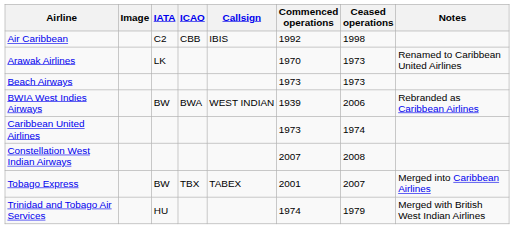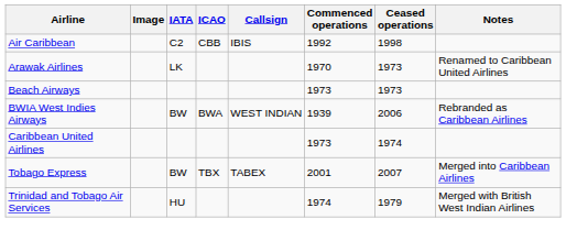 <table class="wikitable sortable" style="border-collapse:collapse; margin:auto;" border="1" cellpadding="3">
 <tr valign="middle">
 <th style="width:175px;">Airline</th>
 <th>Image</th>
 <th><a href='#'>IATA</a></th>
 <th><a href='#'>ICAO</a></th>
 <th><a href='#'>Callsign</a></th>
 <th>Commenced<br>operations</th>
 <th>Ceased<br>operations</th>
 <th style="width:175px;">Notes</th>
 </tr>
 <tr>
 <td><a href='#'>Air Caribbean</a></td>
 <td></td>
 <td>C2</td>
 <td>CBB</td>
 <td>IBIS</td>
 <td>1992</td>
 <td>1998</td>
 <td></td>
 </tr>
 <tr>
 <td><a href='#'>Arawak Airlines</a></td>
 <td></td>
 <td>LK</td>
 <td></td>
 <td></td>
 <td>1970</td>
 <td>1973</td>
 <td>Renamed to Caribbean United Airlines</td>
 </tr>
 <tr>
 <td><a href='#'>Beach Airways</a></td>
 <td></td>
 <td></td>
 <td></td>
 <td></td>
 <td>1973</td>
 <td>1973</td>
 <td></td>
 </tr>
 <tr>
 <td><a href='#'>BWIA West Indies Airways</a></td>
 <td></td>
 <td>BW</td>
 <td>BWA</td>
 <td>WEST INDIAN</td>
 <td>1939</td>
 <td>2006</td>
 <td>Rebranded as <a href='#'>Caribbean Airlines</a></td>
 </tr>
 <tr>
 <td><a href='#'>Caribbean United Airlines</a></td>
 <td></td>
 <td></td>
 <td></td>
 <td></td>
 <td>1973</td>
 <td>1974</td>
 <td></td>
 </tr>
 <tr>
-<td><a href='#'>Constellation West Indian Airways</a></td>
-<td></td>
-<td></td>
-<td></td>
-<td></td>
-<td>2007</td>
-<td>2008</td>
-<td></td>
-</tr>
-<tr>
 <td><a href='#'>Tobago Express</a></td>
 <td></td>
 <td>BW</td>
 <td>TBX</td>
 <td>TABEX</td>
 <td>2001</td>
 <td>2007</td>
 <td>Merged into <a href='#'>Caribbean Airlines</a></td>
 </tr>
 <tr>
 <td><a href='#'>Trinidad and Tobago Air Services</a></td>
 <td></td>
 <td>HU</td>
 <td></td>
 <td></td>
 <td>1974</td>
 <td>1979</td>
 <td>Merged with British West Indian Airlines</td>
 </tr>
 </table>
